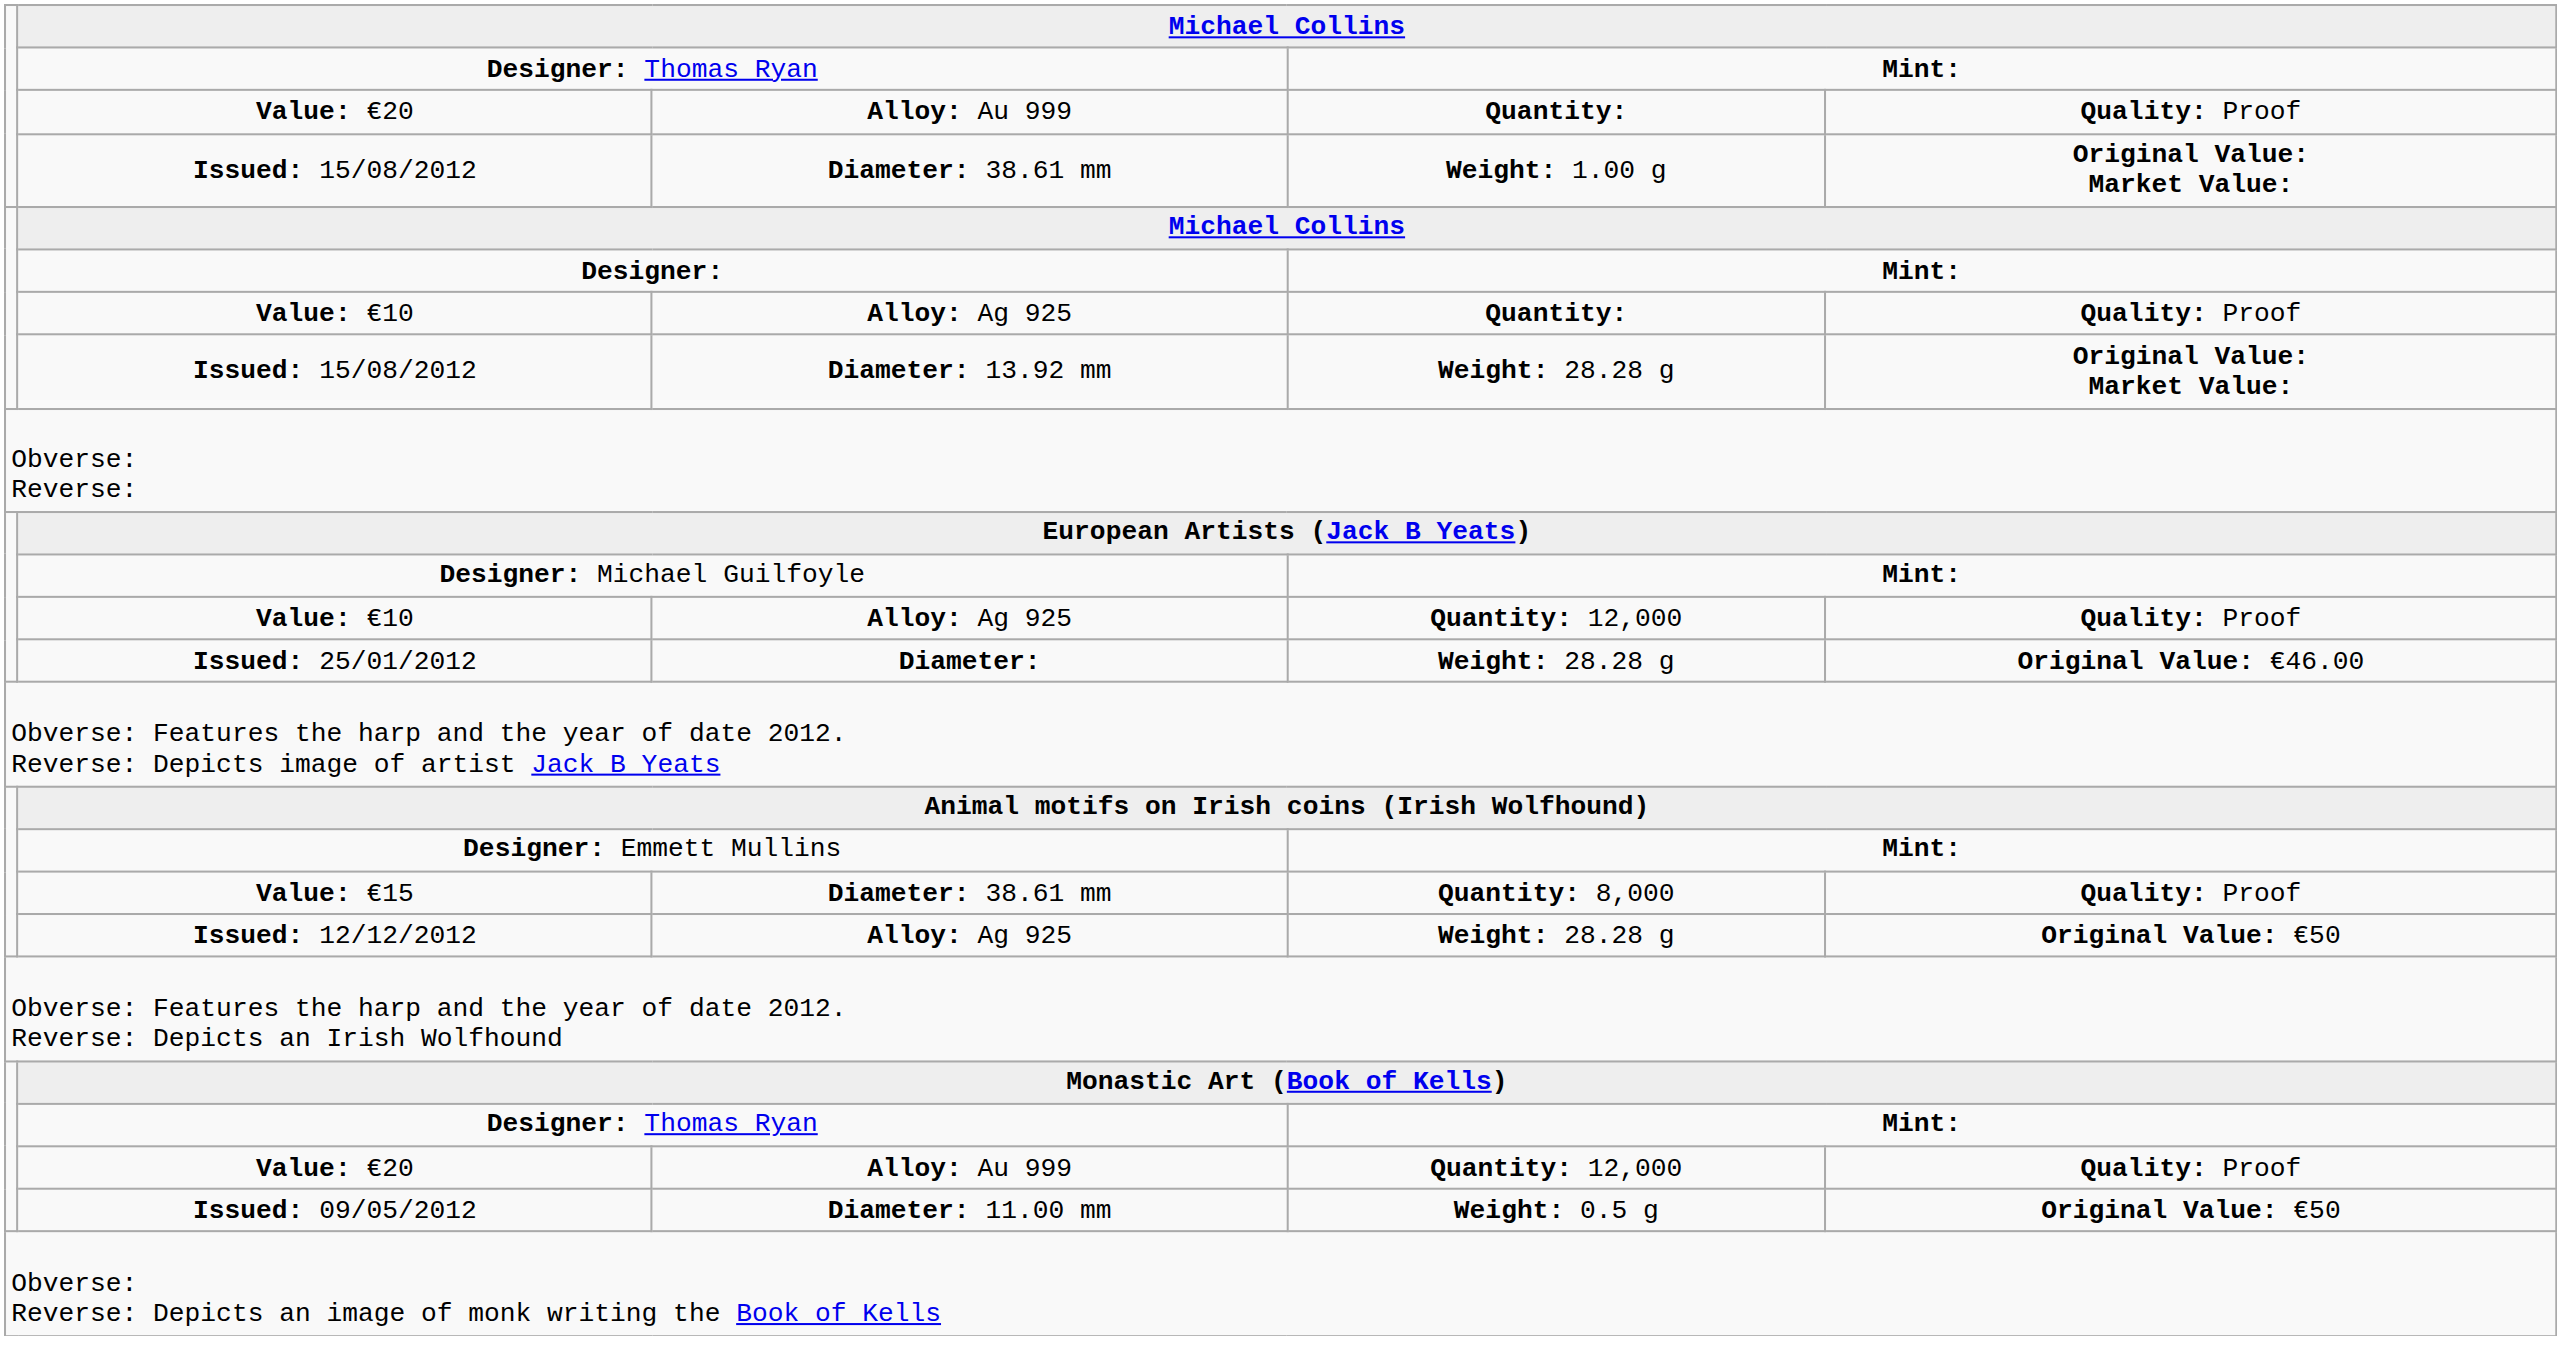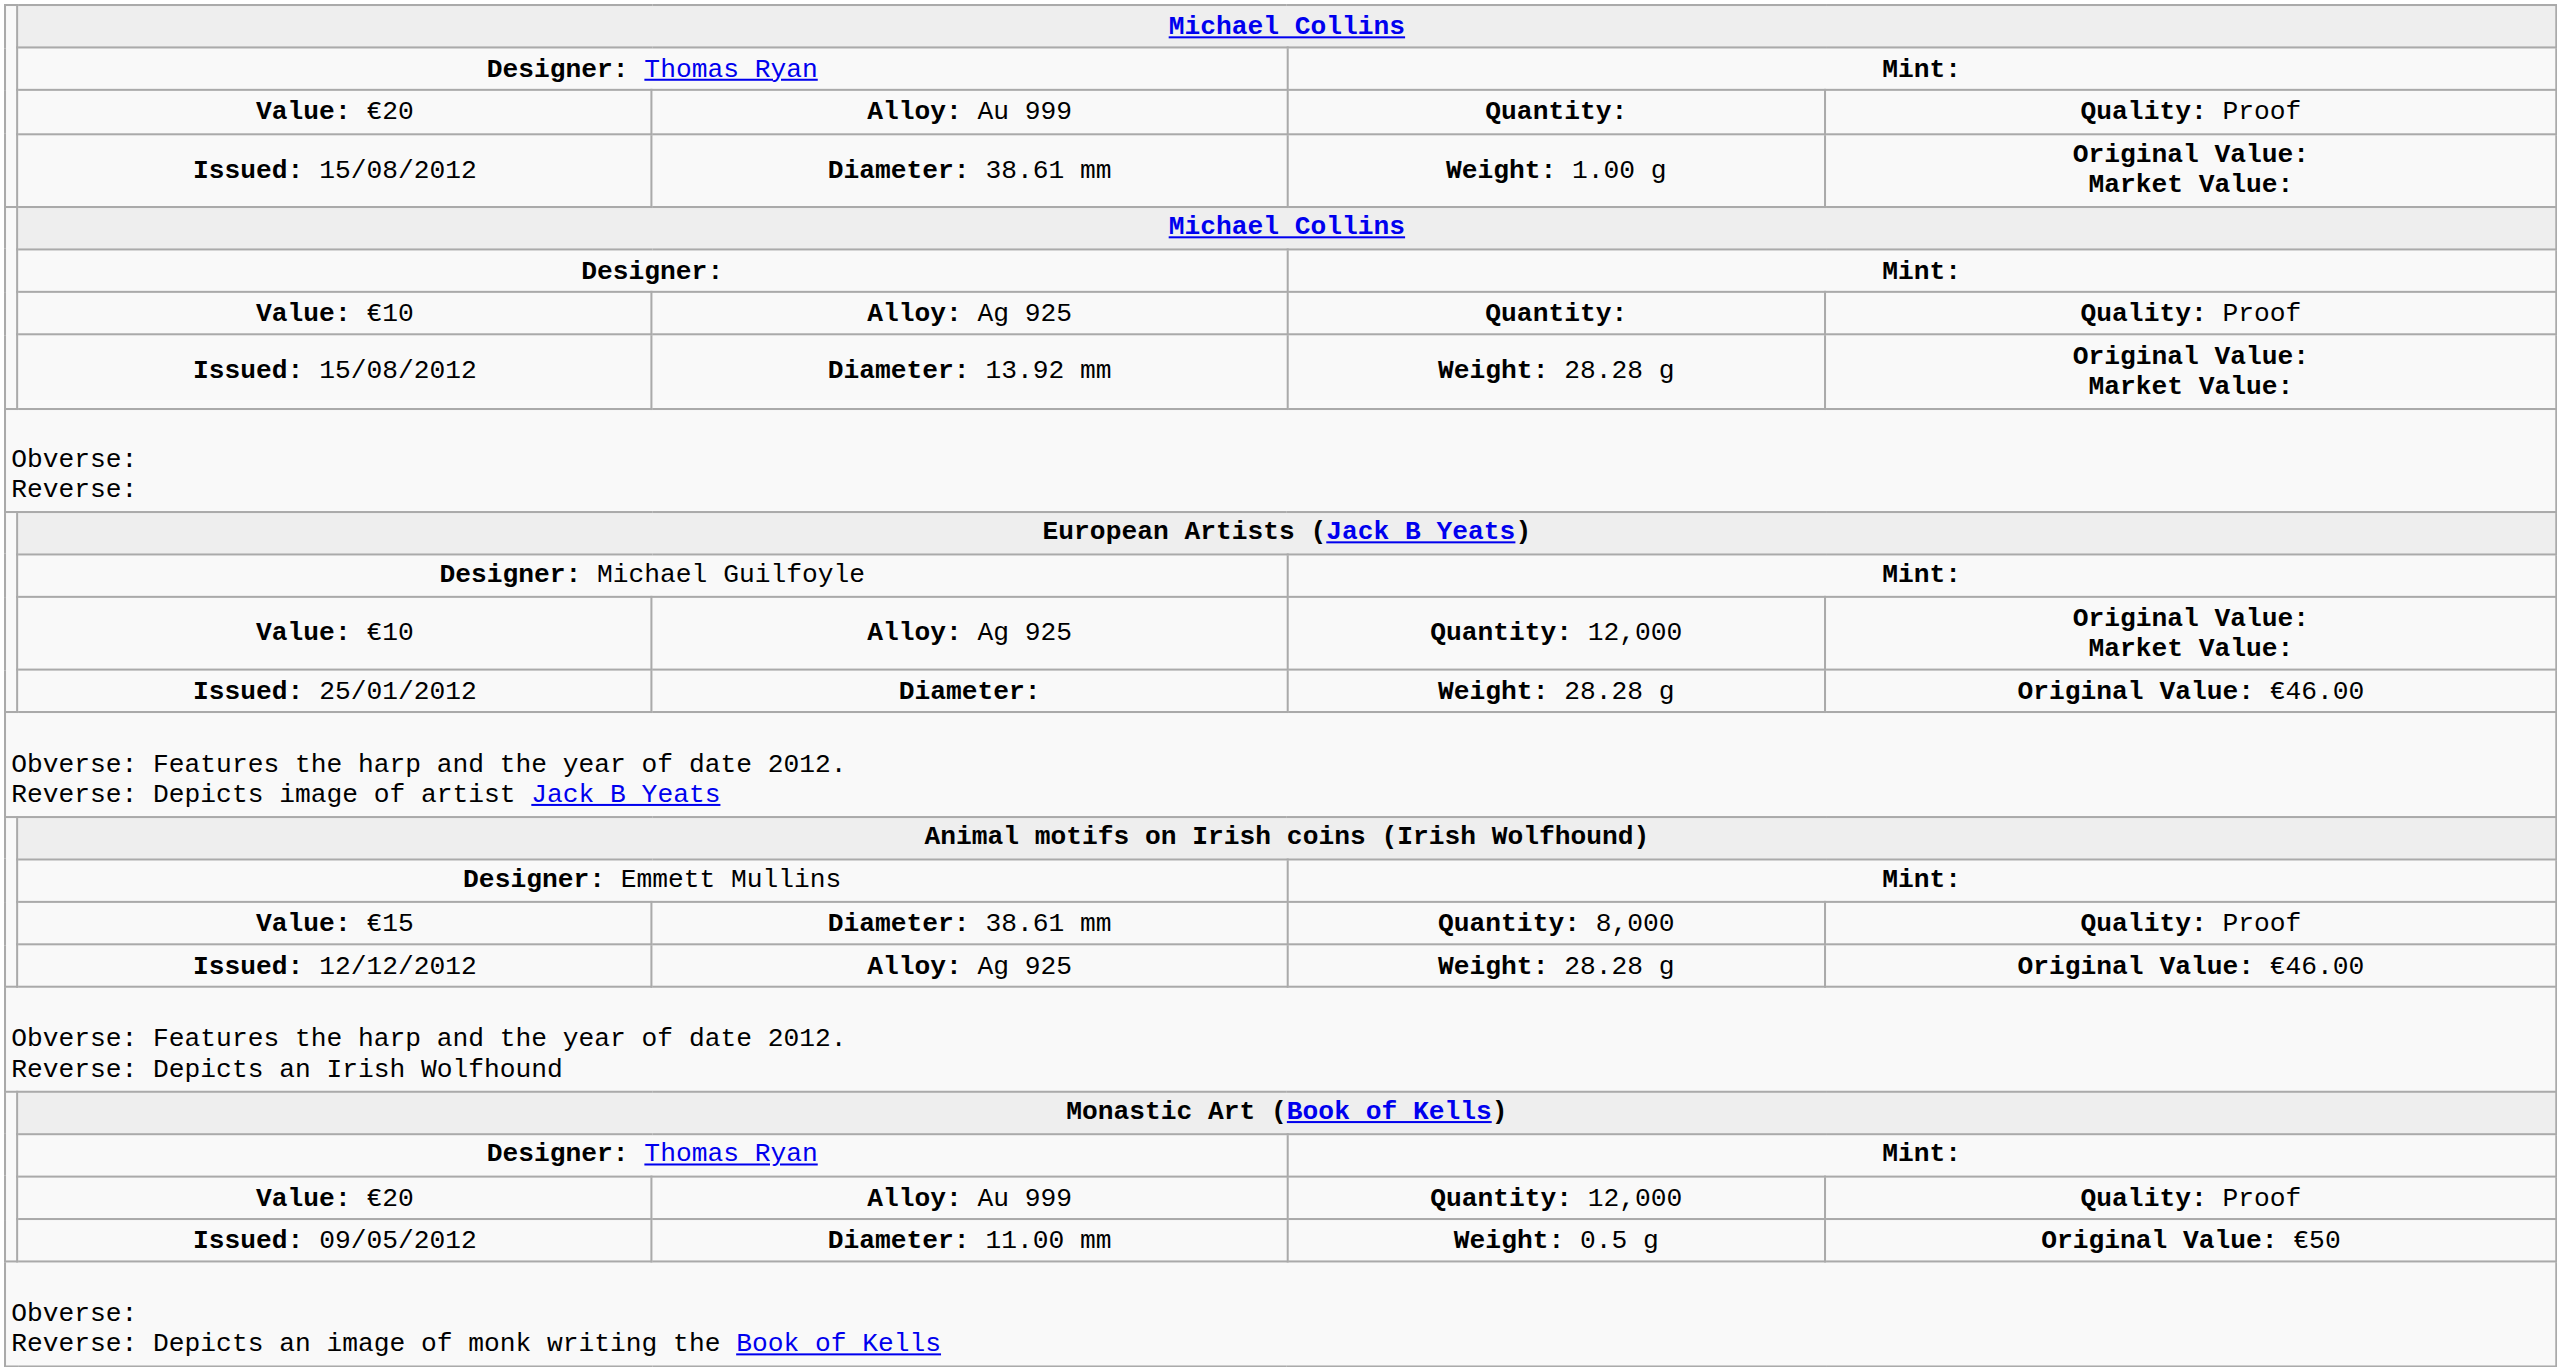 <table class="wikitable" style="width:100%;">
 <tr>
 <td rowspan="4"  style="white-space:nowrap; width:330px; text-align:center;"></td>
 <th colspan="4"  style="text-align:center; background:#eee;"><a href='#'>Michael Collins</a></th>
 </tr>
 <tr style="text-align:center;">
 <td colspan="2"  style="width:50%; "><strong>Designer:</strong> <a href='#'>Thomas Ryan</a></td>
 <td colspan="2"  style="width:50%; "><strong>Mint:</strong></td>
 </tr>
 <tr>
 <td align=center><strong>Value:</strong> €20</td>
 <td align=center><strong>Alloy:</strong> Au 999</td>
 <td align=center><strong>Quantity:</strong></td>
 <td align=center><strong>Quality:</strong> Proof</td>
 </tr>
 <tr>
 <td align=center><strong>Issued:</strong> 15/08/2012</td>
 <td align=center><strong>Diameter:</strong> 38.61 mm</td>
 <td align=center><strong>Weight:</strong> 1.00 g</td>
 <td align=center><strong>Original Value:  <br>Market Value:</strong></td>
 </tr>
 <tr>
 <td rowspan="4" style="text-align:center;"></td>
 <th colspan="4"  style="text-align:center; background:#eee;"><a href='#'>Michael Collins</a></th>
 </tr>
 <tr style="text-align:center;">
 <td colspan="2"  style="width:50%; "><strong>Designer:</strong></td>
 <td colspan="2"  style="width:50%; "><strong>Mint:</strong></td>
 </tr>
 <tr>
 <td align=center><strong>Value:</strong> €10</td>
 <td align=center><strong>Alloy:</strong> Ag 925</td>
 <td align=center><strong>Quantity:</strong></td>
 <td align=center><strong>Quality:</strong> Proof</td>
 </tr>
 <tr>
 <td align=center><strong>Issued:</strong> 15/08/2012</td>
 <td align=center><strong>Diameter:</strong> 13.92 mm</td>
 <td align=center><strong>Weight:</strong> 28.28 g</td>
 <td align=center><strong>Original Value:  <br>Market Value:</strong></td>
 </tr>
 <tr>
 <td colspan="5" style="text-align:left;"><br>Obverse:<br>Reverse:</td>
 </tr>
 <tr>
 <td rowspan="4"  style="white-space:nowrap; width:330px; text-align:center;"></td>
 <th colspan="4"  style="text-align:center; background:#eee;">European Artists (<a href='#'>Jack B Yeats</a>)</th>
 </tr>
 <tr style="text-align:center;">
 <td colspan="2"  style="width:50%; "><strong>Designer:</strong> Michael Guilfoyle</td>
 <td colspan="2"  style="width:50%; "><strong>Mint:</strong></td>
 </tr>
 <tr>
 <td align=center><strong>Value:</strong> €10</td>
 <td align=center><strong>Alloy:</strong> Ag 925</td>
 <td align=center><strong>Quantity:</strong> 12,000</td>
-<td align=center><strong>Quality:</strong> Proof</td>
+<td align=center><strong>Original Value:  <br>Market Value:</strong></td>
 </tr>
 <tr>
 <td align=center><strong>Issued:</strong> 25/01/2012</td>
 <td align=center><strong>Diameter:</strong></td>
 <td align=center><strong>Weight:</strong> 28.28 g</td>
 <td align=center><strong>Original Value:</strong> €46.00</td>
 </tr>
 <tr>
 <td colspan="5" style="text-align:left;"><br>Obverse: Features the harp and the year of date 2012.<br>Reverse: Depicts image of artist <a href='#'>Jack B Yeats</a></td>
 </tr>
 <tr>
 <td rowspan="4"  style="white-space:nowrap; width:330px; text-align:center;"></td>
 <th colspan="4"  style="text-align:center; background:#eee;">Animal motifs on Irish coins (Irish Wolfhound)</th>
 </tr>
 <tr style="text-align:center;">
 <td colspan="2"  style="width:50%; "><strong>Designer:</strong> Emmett Mullins</td>
 <td colspan="2"  style="width:50%; "><strong>Mint:</strong></td>
 </tr>
 <tr>
 <td align=center><strong>Value:</strong> €15</td>
 <td align=center><strong>Diameter:</strong> 38.61 mm</td>
 <td align=center><strong>Quantity:</strong> 8,000</td>
 <td align=center><strong>Quality:</strong> Proof</td>
 </tr>
 <tr>
 <td align=center><strong>Issued:</strong> 12/12/2012</td>
 <td align=center><strong>Alloy:</strong> Ag 925</td>
 <td align=center><strong>Weight:</strong> 28.28 g</td>
-<td align=center><strong>Original Value:</strong> €50</td>
+<td align=center><strong>Original Value:</strong> €46.00</td>
 </tr>
 <tr>
 <td colspan="5" style="text-align:left;"><br>Obverse: Features the harp and the year of date 2012.<br>Reverse: Depicts an Irish Wolfhound</td>
 </tr>
 <tr>
 <td rowspan="4"  style="white-space:nowrap; width:330px; text-align:center;"></td>
 <th colspan="4"  style="text-align:center; background:#eee;">Monastic Art (<a href='#'>Book of Kells</a>)</th>
 </tr>
 <tr style="text-align:center;">
 <td colspan="2"  style="width:50%; "><strong>Designer:</strong> <a href='#'>Thomas Ryan</a></td>
 <td colspan="2"  style="width:50%; "><strong>Mint:</strong></td>
 </tr>
 <tr>
 <td align=center><strong>Value:</strong> €20</td>
 <td align=center><strong>Alloy:</strong> Au 999</td>
 <td align=center><strong>Quantity:</strong> 12,000</td>
 <td align=center><strong>Quality:</strong> Proof</td>
 </tr>
 <tr>
 <td align=center><strong>Issued:</strong> 09/05/2012</td>
 <td align="center"><strong>Diameter:</strong> 11.00 mm</td>
 <td align=center><strong>Weight:</strong> 0.5 g</td>
 <td align=center><strong>Original Value:</strong> €50</td>
 </tr>
 <tr>
 <td colspan="5" style="text-align:left;"><br>Obverse:<br>Reverse: Depicts an image of monk writing the <a href='#'>Book of Kells</a></td>
 </tr>
 </table>
